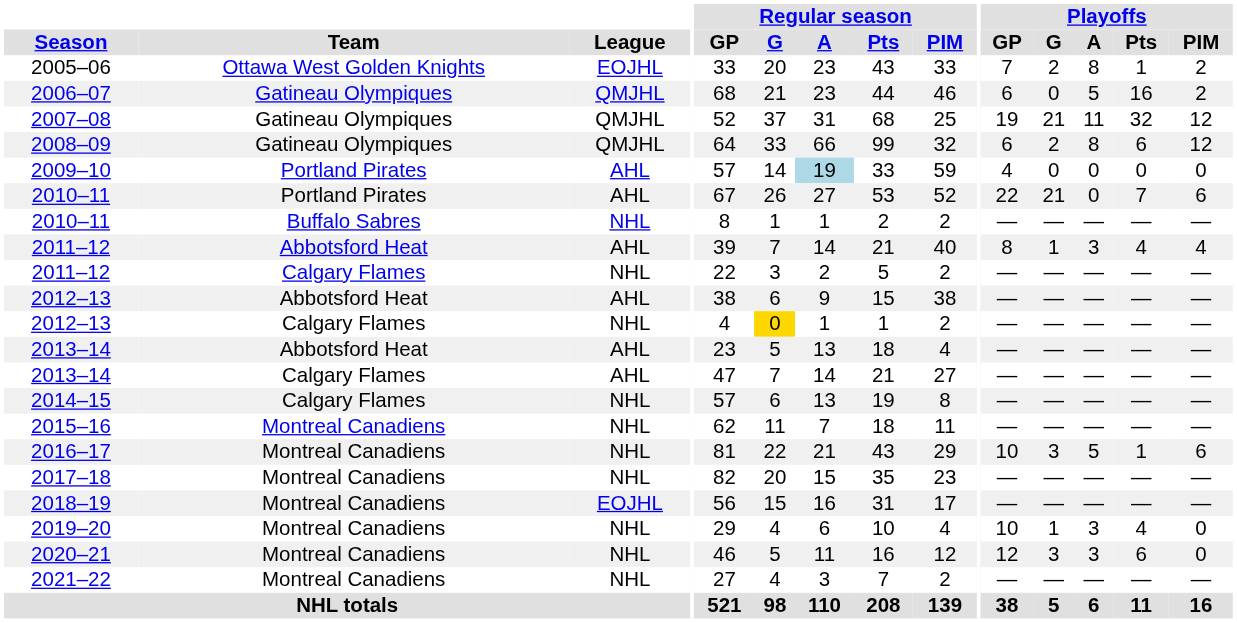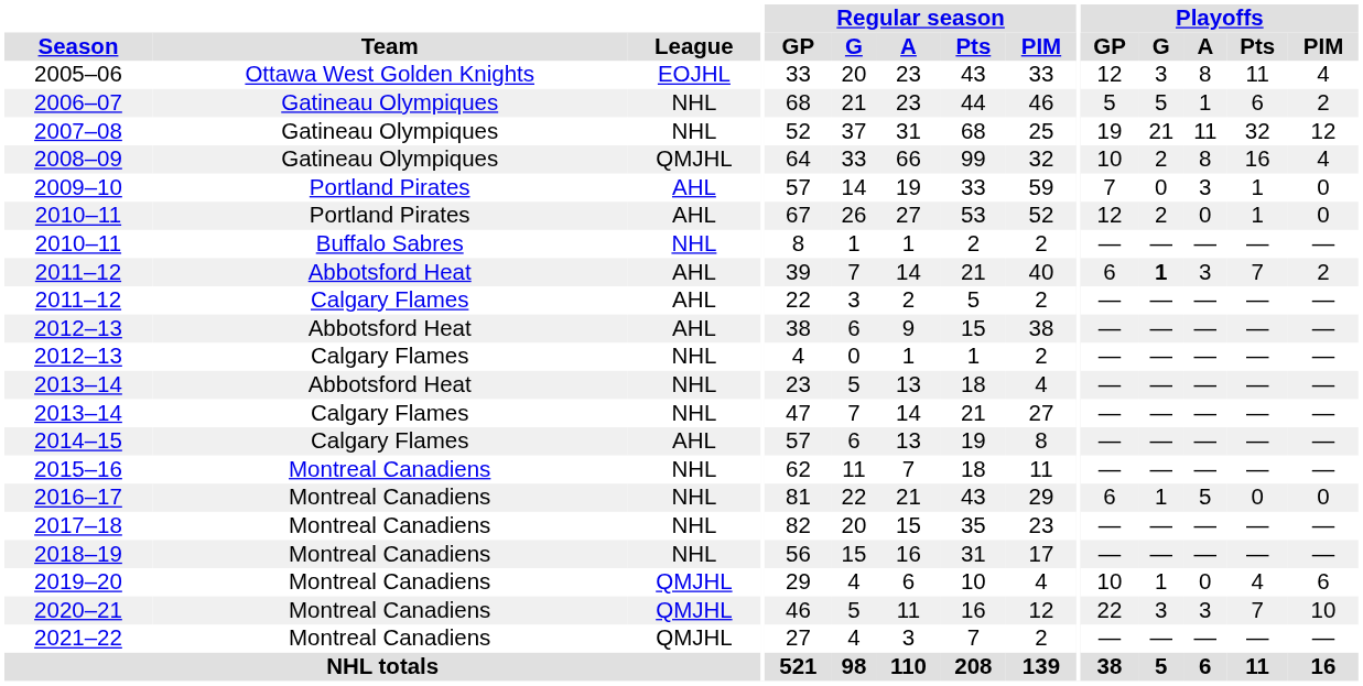 <table border="0" cellpadding="1" cellspacing="0" style="text-align:center; width:60em">
 <tr bgcolor="#e0e0e0">
 <th colspan="3" bgcolor="#ffffff"></th>
 <th rowspan="99" bgcolor="#ffffff"></th>
 <th colspan="5"><a href='#'>Regular season</a></th>
 <th rowspan="99" bgcolor="#ffffff"></th>
 <th colspan="5"><a href='#'>Playoffs</a></th>
 </tr>
 <tr bgcolor="#e0e0e0">
 <th><a href='#'>Season</a></th>
 <th>Team</th>
 <th>League</th>
 <th>GP</th>
 <th><a href='#'>G</a></th>
 <th><a href='#'>A</a></th>
 <th><a href='#'>Pts</a></th>
 <th><a href='#'>PIM</a></th>
 <th>GP</th>
 <th>G</th>
 <th>A</th>
 <th>Pts</th>
 <th>PIM</th>
 </tr>
 <tr>
 <td>2005–06</td>
 <td><a href='#'>Ottawa West Golden Knights</a></td>
 <td><a href='#'>EOJHL</a></td>
 <td>33</td>
 <td>20</td>
 <td>23</td>
 <td>43</td>
 <td>33</td>
-<td>7</td>
-<td>2</td>
+<td>12</td>
+<td>3</td>
 <td>8</td>
-<td>1</td>
-<td>2</td>
+<td>11</td>
+<td>4</td>
 </tr>
 <tr bgcolor="#f0f0f0">
 <td><a href='#'>2006–07</a></td>
 <td><a href='#'>Gatineau Olympiques</a></td>
-<td><a href='#'>QMJHL</a></td>
+<td>NHL</td>
 <td>68</td>
 <td>21</td>
 <td>23</td>
 <td>44</td>
 <td>46</td>
+<td>5</td>
+<td>5</td>
+<td>1</td>
 <td>6</td>
-<td>0</td>
-<td>5</td>
-<td>16</td>
 <td>2</td>
 </tr>
 <tr>
 <td><a href='#'>2007–08</a></td>
 <td>Gatineau Olympiques</td>
-<td>QMJHL</td>
+<td>NHL</td>
 <td>52</td>
 <td>37</td>
 <td>31</td>
 <td>68</td>
 <td>25</td>
 <td>19</td>
 <td>21</td>
 <td>11</td>
 <td>32</td>
 <td>12</td>
 </tr>
 <tr bgcolor="#f0f0f0">
 <td><a href='#'>2008–09</a></td>
 <td>Gatineau Olympiques</td>
 <td>QMJHL</td>
 <td>64</td>
 <td>33</td>
 <td>66</td>
 <td>99</td>
 <td>32</td>
-<td>6</td>
+<td>10</td>
 <td>2</td>
 <td>8</td>
-<td>6</td>
-<td>12</td>
+<td>16</td>
+<td>4</td>
 </tr>
 <tr>
 <td><a href='#'>2009–10</a></td>
 <td><a href='#'>Portland Pirates</a></td>
 <td><a href='#'>AHL</a></td>
 <td>57</td>
 <td>14</td>
-<td style="background: lightblue;">19</td>
+<td>19</td>
 <td>33</td>
 <td>59</td>
-<td>4</td>
+<td>7</td>
 <td>0</td>
-<td>0</td>
-<td>0</td>
+<td>3</td>
+<td>1</td>
 <td>0</td>
 </tr>
 <tr bgcolor="#f0f0f0">
 <td><a href='#'>2010–11</a></td>
 <td>Portland Pirates</td>
 <td>AHL</td>
 <td>67</td>
 <td>26</td>
 <td>27</td>
 <td>53</td>
 <td>52</td>
-<td>22</td>
-<td>21</td>
+<td>12</td>
+<td>2</td>
 <td>0</td>
-<td>7</td>
-<td>6</td>
+<td>1</td>
+<td>0</td>
 </tr>
 <tr>
 <td><a href='#'>2010–11</a></td>
 <td><a href='#'>Buffalo Sabres</a></td>
 <td><a href='#'>NHL</a></td>
 <td>8</td>
 <td>1</td>
 <td>1</td>
 <td>2</td>
 <td>2</td>
 <td>—</td>
 <td>—</td>
 <td>—</td>
 <td>—</td>
 <td>—</td>
 </tr>
 <tr bgcolor="#f0f0f0">
 <td><a href='#'>2011–12</a></td>
 <td><a href='#'>Abbotsford Heat</a></td>
 <td>AHL</td>
 <td>39</td>
 <td>7</td>
 <td>14</td>
 <td>21</td>
 <td>40</td>
-<td>8</td>
-<td>1</td>
+<td>6</td>
+<td><strong>1</strong></td>
 <td>3</td>
-<td>4</td>
-<td>4</td>
+<td>7</td>
+<td>2</td>
 </tr>
 <tr>
 <td><a href='#'>2011–12</a></td>
 <td><a href='#'>Calgary Flames</a></td>
-<td>NHL</td>
+<td>AHL</td>
 <td>22</td>
 <td>3</td>
 <td>2</td>
 <td>5</td>
 <td>2</td>
 <td>—</td>
 <td>—</td>
 <td>—</td>
 <td>—</td>
 <td>—</td>
 </tr>
 <tr bgcolor="#f0f0f0">
 <td><a href='#'>2012–13</a></td>
 <td>Abbotsford Heat</td>
 <td>AHL</td>
 <td>38</td>
 <td>6</td>
 <td>9</td>
 <td>15</td>
 <td>38</td>
 <td>—</td>
 <td>—</td>
 <td>—</td>
 <td>—</td>
 <td>—</td>
 </tr>
 <tr>
 <td><a href='#'>2012–13</a></td>
 <td>Calgary Flames</td>
 <td>NHL</td>
 <td>4</td>
-<td style="background: gold;">0</td>
+<td>0</td>
 <td>1</td>
 <td>1</td>
 <td>2</td>
 <td>—</td>
 <td>—</td>
 <td>—</td>
 <td>—</td>
 <td>—</td>
 </tr>
 <tr bgcolor="#f0f0f0">
 <td><a href='#'>2013–14</a></td>
 <td>Abbotsford Heat</td>
-<td>AHL</td>
+<td>NHL</td>
 <td>23</td>
 <td>5</td>
 <td>13</td>
 <td>18</td>
 <td>4</td>
 <td>—</td>
 <td>—</td>
 <td>—</td>
 <td>—</td>
 <td>—</td>
 </tr>
 <tr>
 <td><a href='#'>2013–14</a></td>
 <td>Calgary Flames</td>
-<td>AHL</td>
+<td>NHL</td>
 <td>47</td>
 <td>7</td>
 <td>14</td>
 <td>21</td>
 <td>27</td>
 <td>—</td>
 <td>—</td>
 <td>—</td>
 <td>—</td>
 <td>—</td>
 </tr>
 <tr bgcolor="#f0f0f0">
 <td><a href='#'>2014–15</a></td>
 <td>Calgary Flames</td>
-<td>NHL</td>
+<td>AHL</td>
 <td>57</td>
 <td>6</td>
 <td>13</td>
 <td>19</td>
 <td>8</td>
 <td>—</td>
 <td>—</td>
 <td>—</td>
 <td>—</td>
 <td>—</td>
 </tr>
 <tr>
 <td><a href='#'>2015–16</a></td>
 <td><a href='#'>Montreal Canadiens</a></td>
 <td>NHL</td>
 <td>62</td>
 <td>11</td>
 <td>7</td>
 <td>18</td>
 <td>11</td>
 <td>—</td>
 <td>—</td>
 <td>—</td>
 <td>—</td>
 <td>—</td>
 </tr>
 <tr bgcolor="#f0f0f0">
 <td><a href='#'>2016–17</a></td>
 <td>Montreal Canadiens</td>
 <td>NHL</td>
 <td>81</td>
 <td>22</td>
 <td>21</td>
 <td>43</td>
 <td>29</td>
-<td>10</td>
-<td>3</td>
+<td>6</td>
+<td>1</td>
 <td>5</td>
-<td>1</td>
-<td>6</td>
+<td>0</td>
+<td>0</td>
 </tr>
 <tr>
 <td><a href='#'>2017–18</a></td>
 <td>Montreal Canadiens</td>
 <td>NHL</td>
 <td>82</td>
 <td>20</td>
 <td>15</td>
 <td>35</td>
 <td>23</td>
 <td>—</td>
 <td>—</td>
 <td>—</td>
 <td>—</td>
 <td>—</td>
 </tr>
 <tr bgcolor="#f0f0f0">
 <td><a href='#'>2018–19</a></td>
 <td>Montreal Canadiens</td>
-<td><a href='#'>EOJHL</a></td>
+<td>NHL</td>
 <td>56</td>
 <td>15</td>
 <td>16</td>
 <td>31</td>
 <td>17</td>
 <td>—</td>
 <td>—</td>
 <td>—</td>
 <td>—</td>
 <td>—</td>
 </tr>
 <tr>
 <td><a href='#'>2019–20</a></td>
 <td>Montreal Canadiens</td>
-<td>NHL</td>
+<td><a href='#'>QMJHL</a></td>
 <td>29</td>
 <td>4</td>
 <td>6</td>
 <td>10</td>
 <td>4</td>
 <td>10</td>
 <td>1</td>
-<td>3</td>
+<td>0</td>
 <td>4</td>
-<td>0</td>
+<td>6</td>
 </tr>
 <tr bgcolor="#f0f0f0">
 <td><a href='#'>2020–21</a></td>
 <td>Montreal Canadiens</td>
-<td>NHL</td>
+<td><a href='#'>QMJHL</a></td>
 <td>46</td>
 <td>5</td>
 <td>11</td>
 <td>16</td>
 <td>12</td>
-<td>12</td>
+<td>22</td>
 <td>3</td>
 <td>3</td>
-<td>6</td>
-<td>0</td>
+<td>7</td>
+<td>10</td>
 </tr>
 <tr>
 <td><a href='#'>2021–22</a></td>
 <td>Montreal Canadiens</td>
-<td>NHL</td>
+<td>QMJHL</td>
 <td>27</td>
 <td>4</td>
 <td>3</td>
 <td>7</td>
 <td>2</td>
 <td>—</td>
 <td>—</td>
 <td>—</td>
 <td>—</td>
 <td>—</td>
 </tr>
 <tr bgcolor="#e0e0e0">
 <th colspan="3">NHL totals</th>
 <th>521</th>
 <th>98</th>
 <th>110</th>
 <th>208</th>
 <th>139</th>
 <th>38</th>
 <th>5</th>
 <th>6</th>
 <th>11</th>
 <th>16</th>
 </tr>
 </table>
